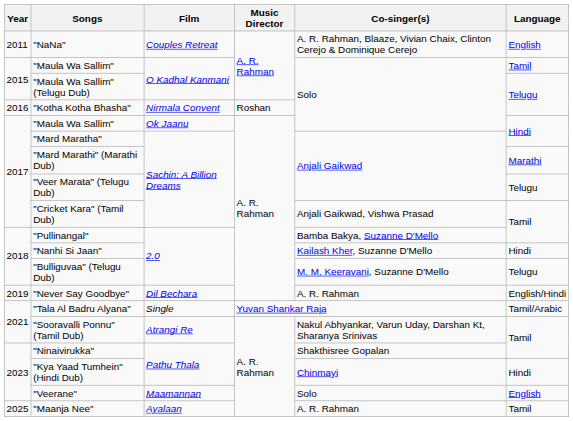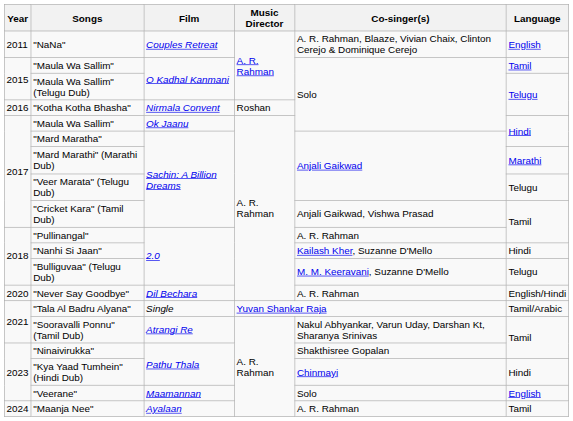 <table class="wikitable" style="font-size:95%;">
 <tr>
 <th>Year</th>
 <th>Songs</th>
 <th>Film</th>
 <th>Music Director</th>
 <th>Co-singer(s)</th>
 <th>Language</th>
 </tr>
 <tr>
 <td>2011</td>
 <td>"NaNa"</td>
 <td><em><a href='#'>Couples Retreat</a></em></td>
 <td rowspan=3><a href='#'>A. R. Rahman</a></td>
 <td>A. R. Rahman, Blaaze, Vivian Chaix, Clinton Cerejo & Dominique Cerejo</td>
 <td><a href='#'>English</a></td>
 </tr>
 <tr>
 <td rowspan="2">2015</td>
 <td>"Maula Wa Sallim"</td>
 <td rowspan=2><em><a href='#'>O Kadhal Kanmani</a></em></td>
 <td rowspan=4>Solo</td>
 <td><a href='#'>Tamil</a></td>
 </tr>
 <tr>
 <td>"Maula Wa Sallim" (Telugu Dub)</td>
 <td rowspan=2><a href='#'>Telugu</a></td>
 </tr>
 <tr>
 <td>2016</td>
 <td>"Kotha Kotha Bhasha"</td>
 <td><em><a href='#'>Nirmala Convent</a></em></td>
 <td>Roshan</td>
 </tr>
 <tr>
 <td rowspan="5">2017</td>
 <td>"Maula Wa Sallim"</td>
 <td><em><a href='#'>Ok Jaanu</a></em></td>
 <td rowspan=9>A. R. Rahman</td>
 <td rowspan=2><a href='#'>Hindi</a></td>
 </tr>
 <tr>
 <td>"Mard Maratha"</td>
 <td rowspan="4"><em><a href='#'>Sachin: A Billion Dreams</a></em></td>
 <td rowspan=3><a href='#'>Anjali Gaikwad</a></td>
 </tr>
 <tr>
 <td>"Mard Marathi" (Marathi Dub)</td>
 <td><a href='#'>Marathi</a></td>
 </tr>
 <tr>
 <td>"Veer Marata" (Telugu Dub)</td>
 <td>Telugu</td>
 </tr>
 <tr>
 <td>"Cricket Kara" (Tamil Dub)</td>
 <td>Anjali Gaikwad, Vishwa Prasad</td>
 <td rowspan=2>Tamil</td>
 </tr>
 <tr>
 <td rowspan="3">2018</td>
 <td>"Pullinangal"</td>
 <td rowspan="3"><em><a href='#'>2.0</a></em></td>
-<td>Bamba Bakya, <a href='#'>Suzanne D'Mello</a></td>
+<td>A. R. Rahman</td>
 </tr>
 <tr>
 <td>"Nanhi Si Jaan"</td>
 <td><a href='#'>Kailash Kher</a>, Suzanne D'Mello</td>
 <td>Hindi</td>
 </tr>
 <tr>
 <td>"Bulliguvaa" (Telugu Dub)</td>
 <td><a href='#'>M. M. Keeravani</a>, Suzanne D'Mello</td>
 <td>Telugu</td>
 </tr>
 <tr>
-<td>2019</td>
+<td>2020</td>
 <td>"Never Say Goodbye"</td>
 <td><em><a href='#'>Dil Bechara</a></em></td>
 <td>A. R. Rahman</td>
 <td>English/Hindi</td>
 </tr>
 <tr>
 <td rowspan="2">2021</td>
 <td>"Tala Al Badru Alyana"</td>
 <td><em>Single</em></td>
 <td colspan=2><a href='#'>Yuvan Shankar Raja</a></td>
 <td>Tamil/Arabic</td>
 </tr>
 <tr>
 <td>"Sooravalli Ponnu" (Tamil Dub)</td>
 <td><em><a href='#'>Atrangi Re</a></em></td>
 <td rowspan=5>A. R. Rahman</td>
 <td>Nakul Abhyankar, Varun Uday, Darshan Kt, Sharanya Srinivas</td>
 <td rowspan=2>Tamil</td>
 </tr>
 <tr>
 <td rowspan="3">2023</td>
 <td>"Ninaivirukka"</td>
 <td rowspan=2><em><a href='#'>Pathu Thala</a></em></td>
 <td>Shakthisree Gopalan</td>
 </tr>
 <tr>
 <td>"Kya Yaad Tumhein" (Hindi Dub)</td>
 <td><a href='#'>Chinmayi</a></td>
 <td>Hindi</td>
 </tr>
 <tr>
 <td>"Veerane"</td>
 <td><em><a href='#'>Maamannan</a></em></td>
 <td>Solo</td>
 <td><a href='#'>English</a></td>
 </tr>
 <tr>
-<td>2025</td>
+<td>2024</td>
 <td>"Maanja Nee"</td>
 <td><em><a href='#'>Ayalaan</a></em></td>
 <td>A. R. Rahman</td>
 <td>Tamil</td>
 </tr>
 </table>
